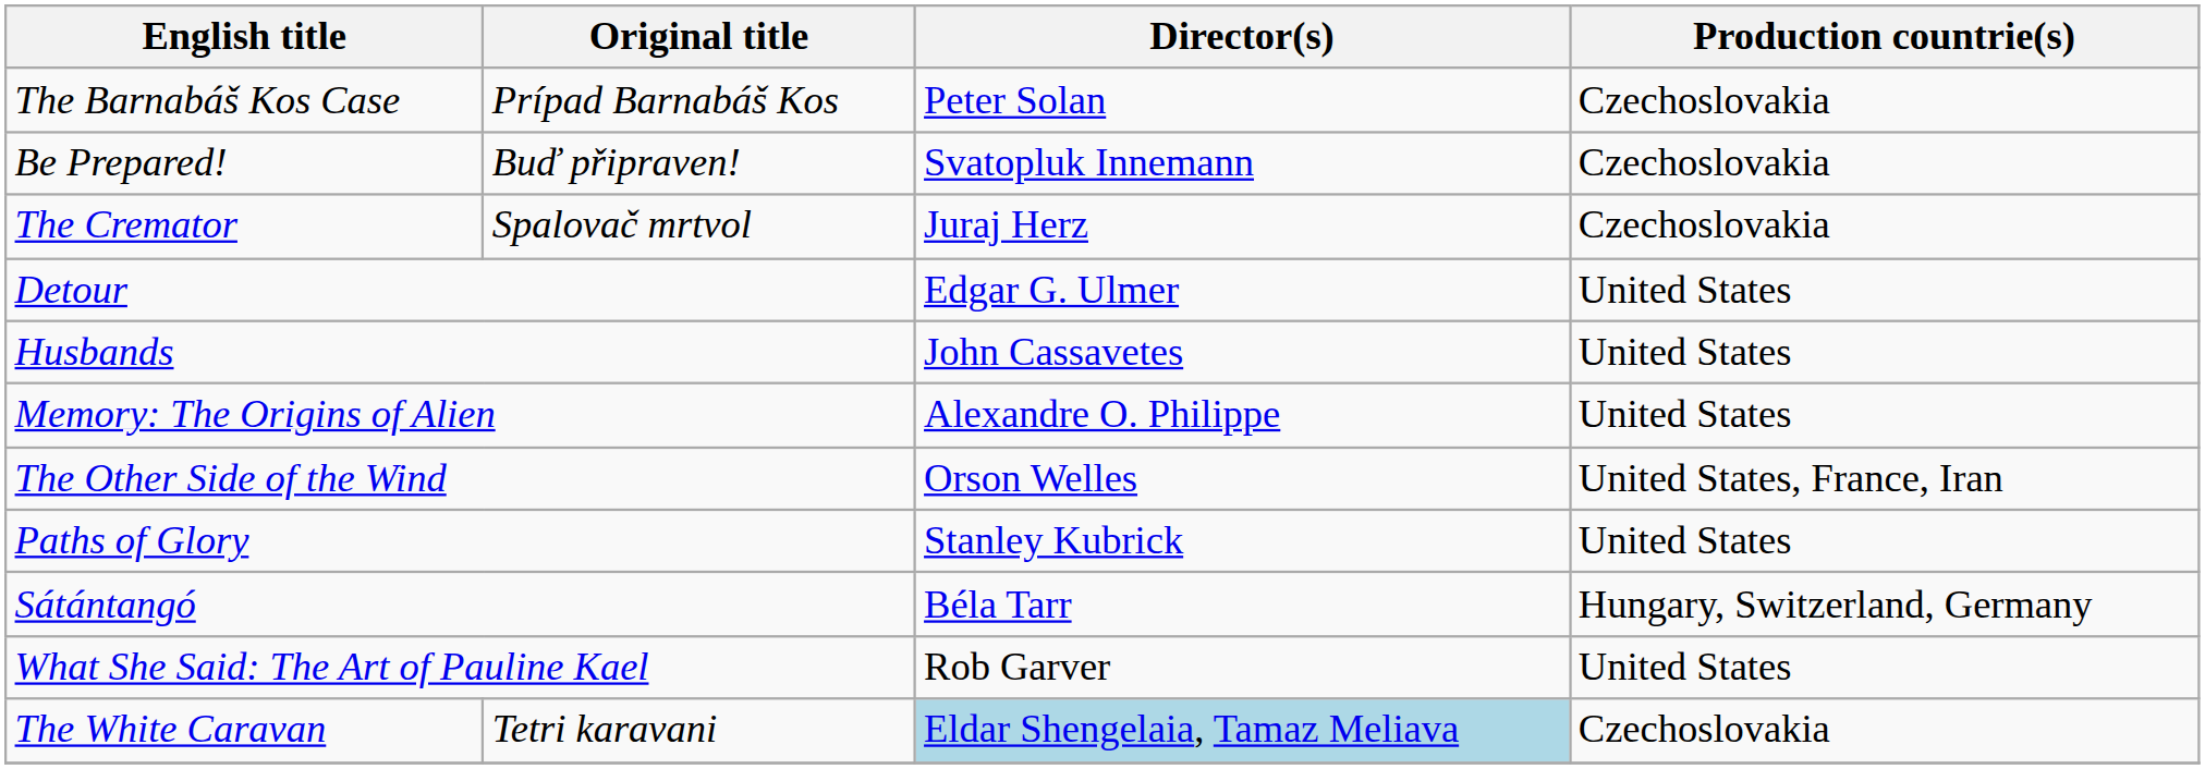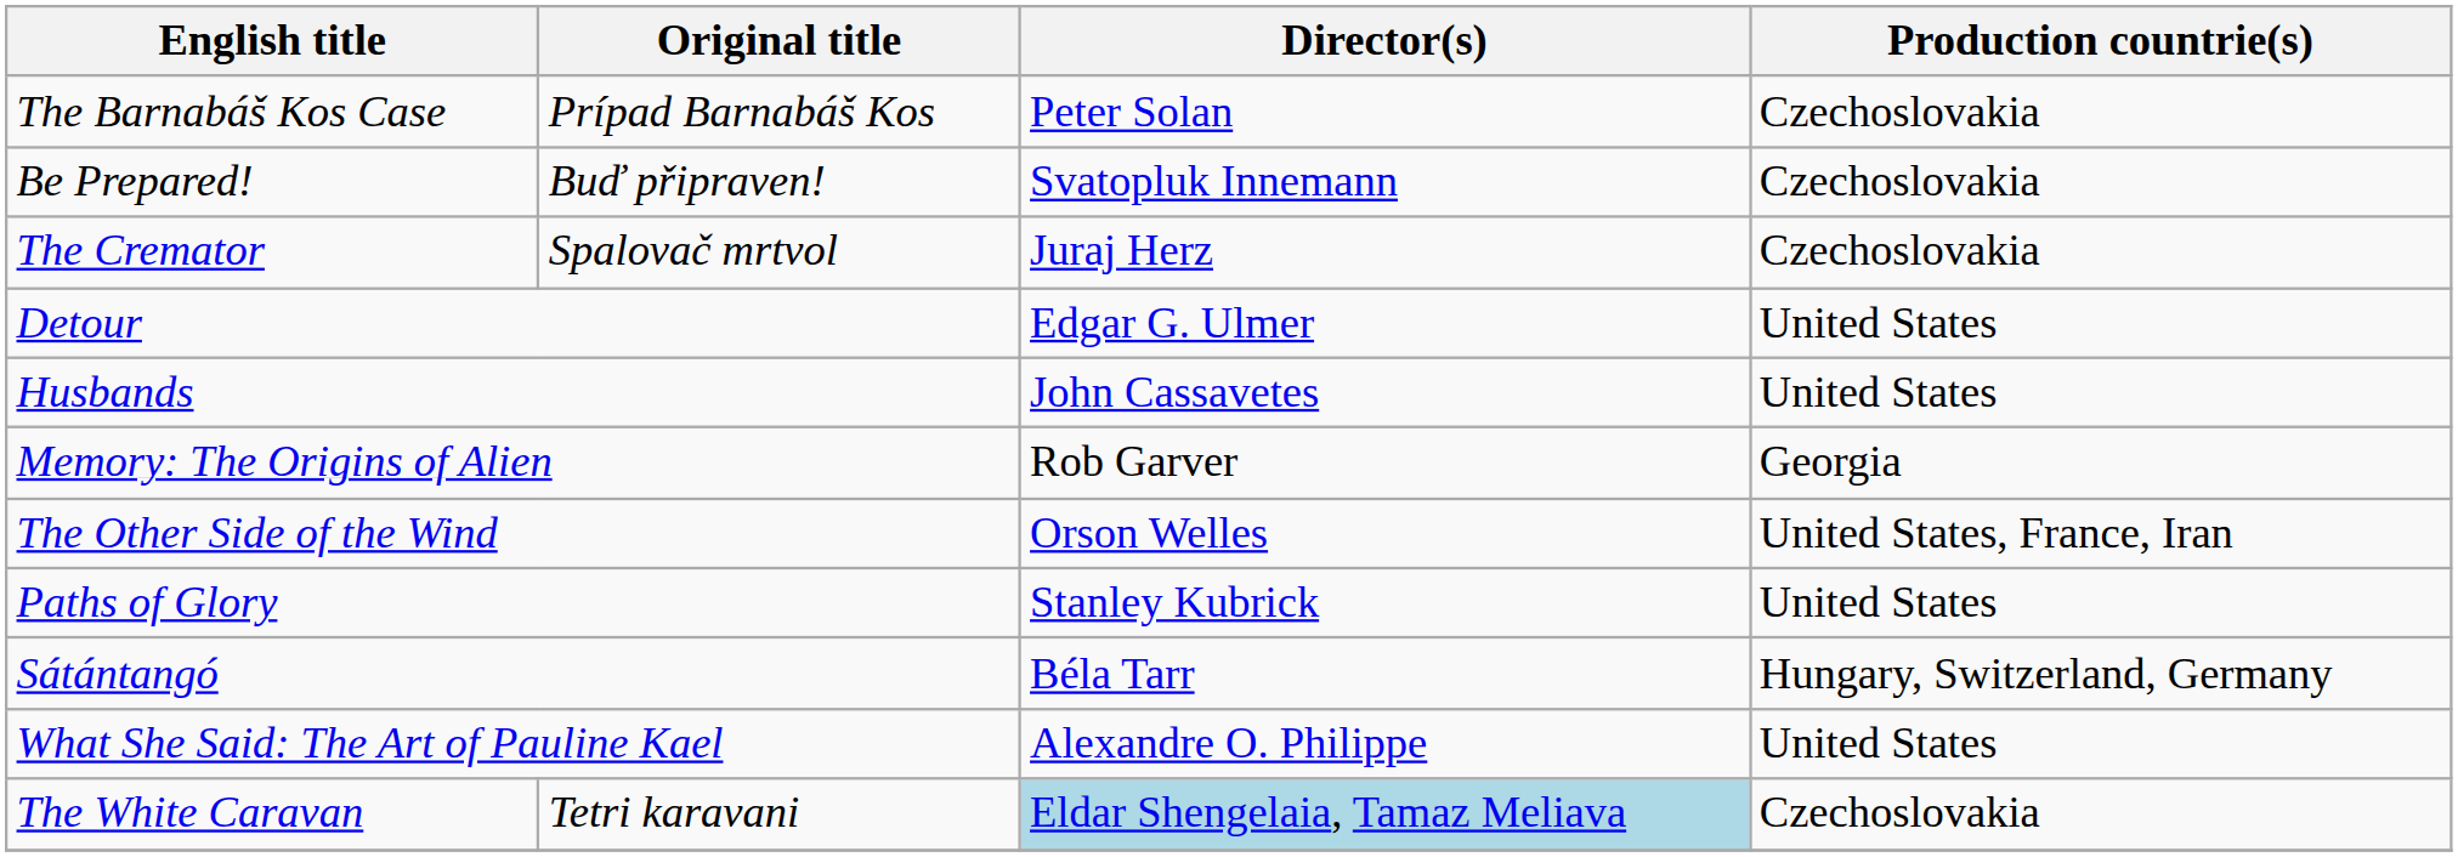 <table class="sortable wikitable" style="width:100%; margin-bottom:4px" cellpadding="5">
 <tr>
 <th scope="col">English title</th>
 <th scope="col">Original title</th>
 <th scope="col">Director(s)</th>
 <th scope="col">Production countrie(s)</th>
 </tr>
 <tr>
 <td><em>The Barnabáš Kos Case</em></td>
 <td><em>Prípad Barnabáš Kos</em></td>
 <td><a href='#'>Peter Solan</a></td>
 <td>Czechoslovakia</td>
 </tr>
 <tr>
 <td><em>Be Prepared!</em></td>
 <td><em>Buď připraven!</em></td>
 <td><a href='#'>Svatopluk Innemann</a></td>
 <td>Czechoslovakia</td>
 </tr>
 <tr>
 <td><em><a href='#'>The Cremator</a></em></td>
 <td><em>Spalovač mrtvol</em></td>
 <td><a href='#'>Juraj Herz</a></td>
 <td>Czechoslovakia</td>
 </tr>
 <tr>
 <td colspan="2"><em><a href='#'>Detour</a></em></td>
 <td><a href='#'>Edgar G. Ulmer</a></td>
 <td>United States</td>
 </tr>
 <tr>
 <td colspan="2"><em><a href='#'>Husbands</a></em></td>
 <td><a href='#'>John Cassavetes</a></td>
 <td>United States</td>
 </tr>
 <tr>
 <td colspan="2"><em><a href='#'>Memory: The Origins of Alien</a></em></td>
-<td><a href='#'>Alexandre O. Philippe</a></td>
-<td>United States</td>
+<td>Rob Garver</td>
+<td>Georgia</td>
 </tr>
 <tr>
 <td colspan="2"><em><a href='#'>The Other Side of the Wind</a></em></td>
 <td><a href='#'>Orson Welles</a></td>
 <td>United States, France, Iran</td>
 </tr>
 <tr>
 <td colspan="2"><em><a href='#'>Paths of Glory</a></em></td>
 <td><a href='#'>Stanley Kubrick</a></td>
 <td>United States</td>
 </tr>
 <tr>
 <td colspan="2"><em><a href='#'>Sátántangó</a></em></td>
 <td><a href='#'>Béla Tarr</a></td>
 <td>Hungary, Switzerland, Germany</td>
 </tr>
 <tr>
 <td colspan="2"><em><a href='#'>What She Said: The Art of Pauline Kael</a></em></td>
-<td>Rob Garver</td>
+<td><a href='#'>Alexandre O. Philippe</a></td>
 <td>United States</td>
 </tr>
 <tr>
 <td><em><a href='#'>The White Caravan</a></em></td>
 <td><em>Tetri karavani</em></td>
 <td style="background: lightblue;"><a href='#'>Eldar Shengelaia</a>, <a href='#'>Tamaz Meliava</a></td>
 <td>Czechoslovakia</td>
 </tr>
 <tr>
 </tr>
 </table>
